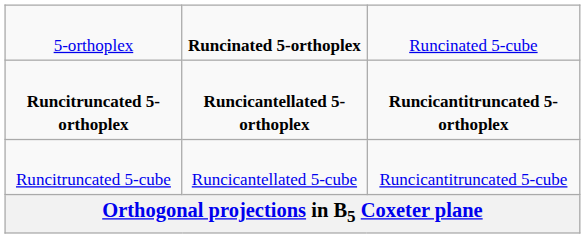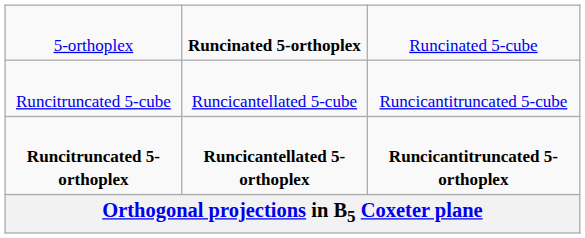 <table class=wikitable style="float:right; margin-left:8px; width:450px">
 <tr align=center valign=top>
 <td><br><small><a href='#'>5-orthoplex</a></small><br></td>
 <td><br><small><strong>Runcinated 5-orthoplex</strong></small><br></td>
 <td><br><small><a href='#'>Runcinated 5-cube</a></small><br></td>
 </tr>
 <tr align=center valign=top>
+<td><br><small><a href='#'>Runcitruncated 5-cube</a></small><br></td>
+<td><br><small><a href='#'>Runcicantellated 5-cube</a></small><br></td>
+<td><br><small><a href='#'>Runcicantitruncated 5-cube</a></small><br></td>
+</tr>
+<tr align=center valign=top>
 <td><br><small><strong>Runcitruncated 5-orthoplex</strong></small><br></td>
 <td><br><small><strong>Runcicantellated 5-orthoplex</strong></small><br></td>
 <td><br><small><strong>Runcicantitruncated 5-orthoplex</strong></small><br></td>
-</tr>
-<tr align=center valign=top>
-<td><br><small><a href='#'>Runcitruncated 5-cube</a></small><br></td>
-<td><br><small><a href='#'>Runcicantellated 5-cube</a></small><br></td>
-<td><br><small><a href='#'>Runcicantitruncated 5-cube</a></small><br></td>
 </tr>
 <tr>
 <th colspan=3><a href='#'>Orthogonal projections</a> in B<sub>5</sub> <a href='#'>Coxeter plane</a></th>
 </tr>
 </table>
